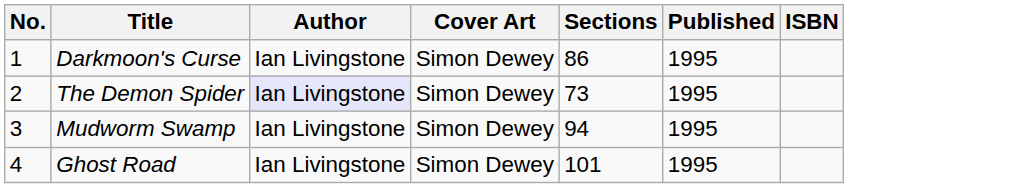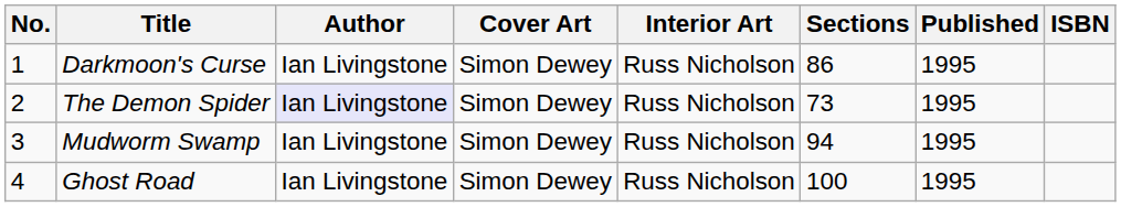 <table class="wikitable">
 <tr>
 <th>No.</th>
 <th>Title</th>
 <th>Author</th>
 <th>Cover Art</th>
+<th>Interior Art</th>
 <th>Sections</th>
 <th>Published</th>
 <th>ISBN</th>
 </tr>
 <tr>
 <td>1</td>
 <td><em>Darkmoon's Curse</em></td>
 <td>Ian Livingstone</td>
 <td>Simon Dewey</td>
+<td>Russ Nicholson</td>
 <td>86</td>
 <td>1995</td>
 <td></td>
 </tr>
 <tr>
 <td>2</td>
 <td><em>The Demon Spider</em></td>
 <td style="background: lavender;">Ian Livingstone</td>
 <td>Simon Dewey</td>
+<td>Russ Nicholson</td>
 <td>73</td>
 <td>1995</td>
 <td></td>
 </tr>
 <tr>
 <td>3</td>
 <td><em>Mudworm Swamp</em></td>
 <td>Ian Livingstone</td>
 <td>Simon Dewey</td>
+<td>Russ Nicholson</td>
 <td>94</td>
 <td>1995</td>
 <td></td>
 </tr>
 <tr>
 <td>4</td>
 <td><em>Ghost Road</em></td>
 <td>Ian Livingstone</td>
 <td>Simon Dewey</td>
-<td>101</td>
+<td>Russ Nicholson</td>
+<td>100</td>
 <td>1995</td>
 <td></td>
 </tr>
 </table>
